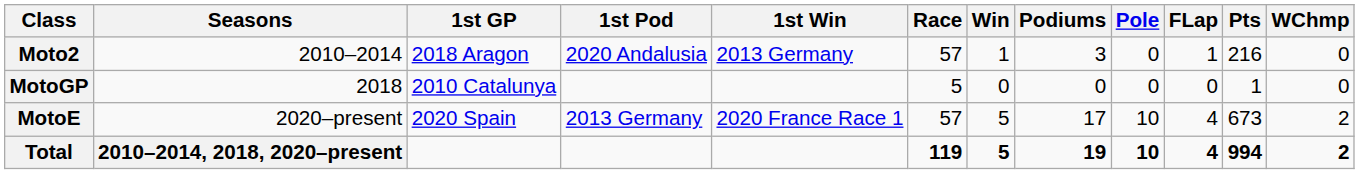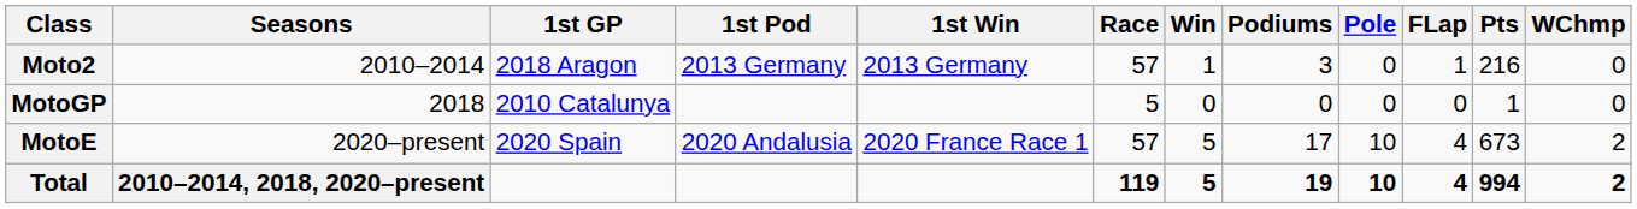 <table class="wikitable" style=text-align:right>
 <tr>
 <th>Class</th>
 <th>Seasons</th>
 <th>1st GP</th>
 <th>1st Pod</th>
 <th>1st Win</th>
 <th>Race</th>
 <th>Win</th>
 <th>Podiums</th>
 <th><a href='#'>Pole</a></th>
 <th>FLap</th>
 <th>Pts</th>
 <th>WChmp</th>
 </tr>
 <tr>
 <th>Moto2</th>
 <td>2010–2014</td>
 <td align="left"><a href='#'>2018 Aragon</a></td>
-<td align="left"><a href='#'>2020 Andalusia</a></td>
+<td align="left"><a href='#'>2013 Germany</a></td>
 <td align="left"><a href='#'>2013 Germany</a></td>
 <td>57</td>
 <td>1</td>
 <td>3</td>
 <td>0</td>
 <td>1</td>
 <td>216</td>
 <td>0</td>
 </tr>
 <tr>
 <th>MotoGP</th>
 <td>2018</td>
 <td align="left"><a href='#'>2010 Catalunya</a></td>
 <td align="left"></td>
 <td align="left"></td>
 <td>5</td>
 <td>0</td>
 <td>0</td>
 <td>0</td>
 <td>0</td>
 <td>1</td>
 <td>0</td>
 </tr>
 <tr>
 <th>MotoE</th>
 <td>2020–present</td>
 <td align="left"><a href='#'>2020 Spain</a></td>
-<td align="left"><a href='#'>2013 Germany</a></td>
+<td align="left"><a href='#'>2020 Andalusia</a></td>
 <td align="left"><a href='#'>2020 France Race 1</a></td>
 <td>57</td>
 <td>5</td>
 <td>17</td>
 <td>10</td>
 <td>4</td>
 <td>673</td>
 <td>2</td>
 </tr>
 <tr>
 <th>Total</th>
 <th>2010–2014, 2018, 2020–present</th>
 <td></td>
 <td></td>
 <td></td>
 <td><strong>119</strong></td>
 <td><strong>5</strong></td>
 <td><strong>19</strong></td>
 <td><strong>10</strong></td>
 <td><strong>4</strong></td>
 <td><strong>994</strong></td>
 <td><strong>2</strong></td>
 </tr>
 </table>
